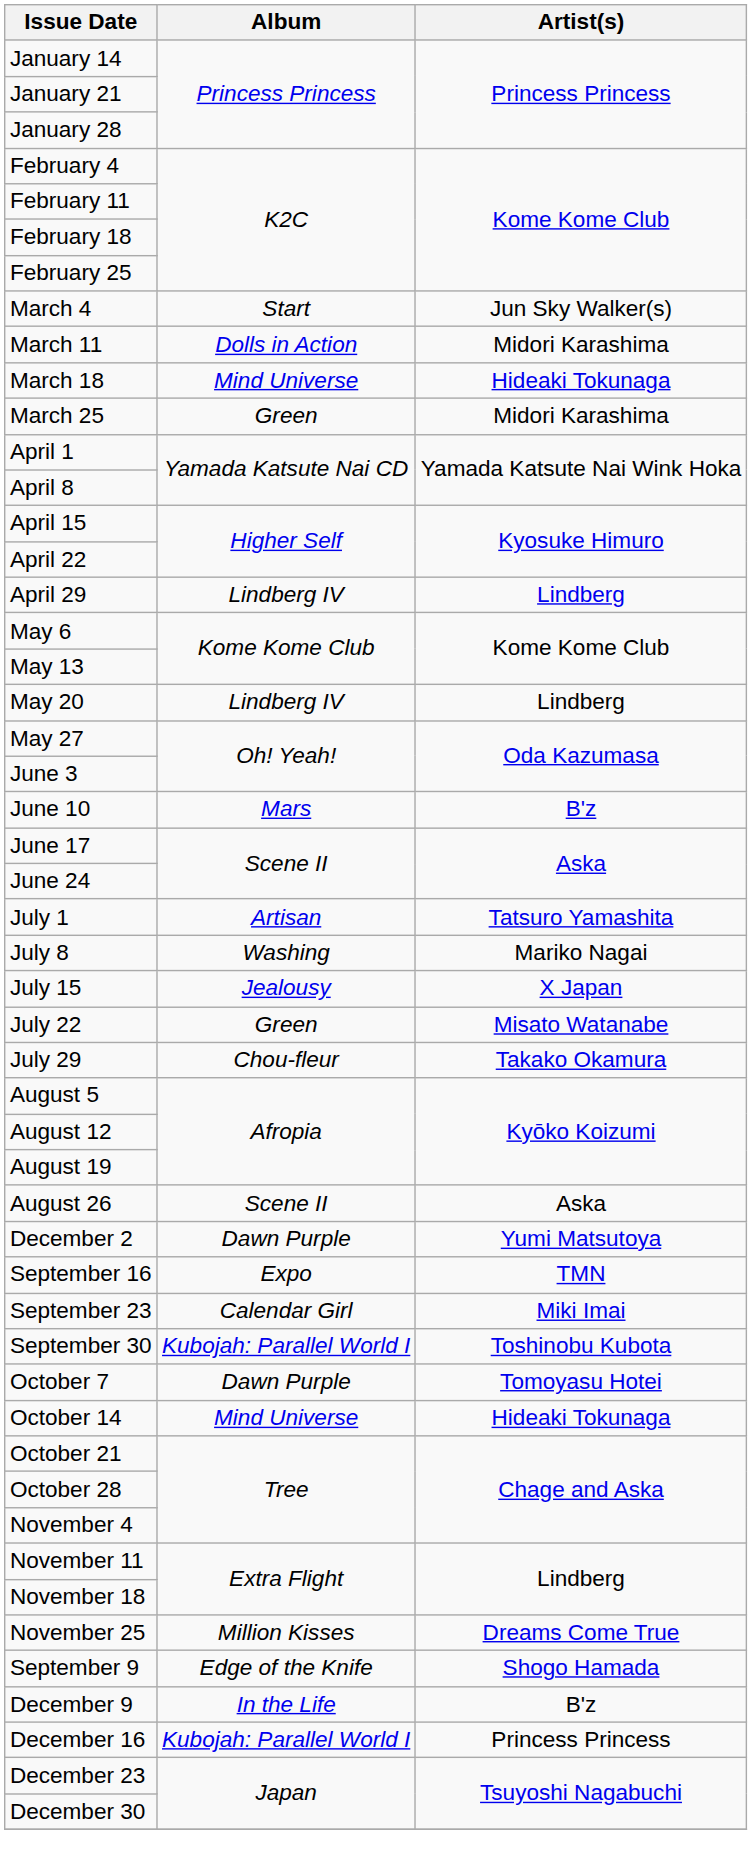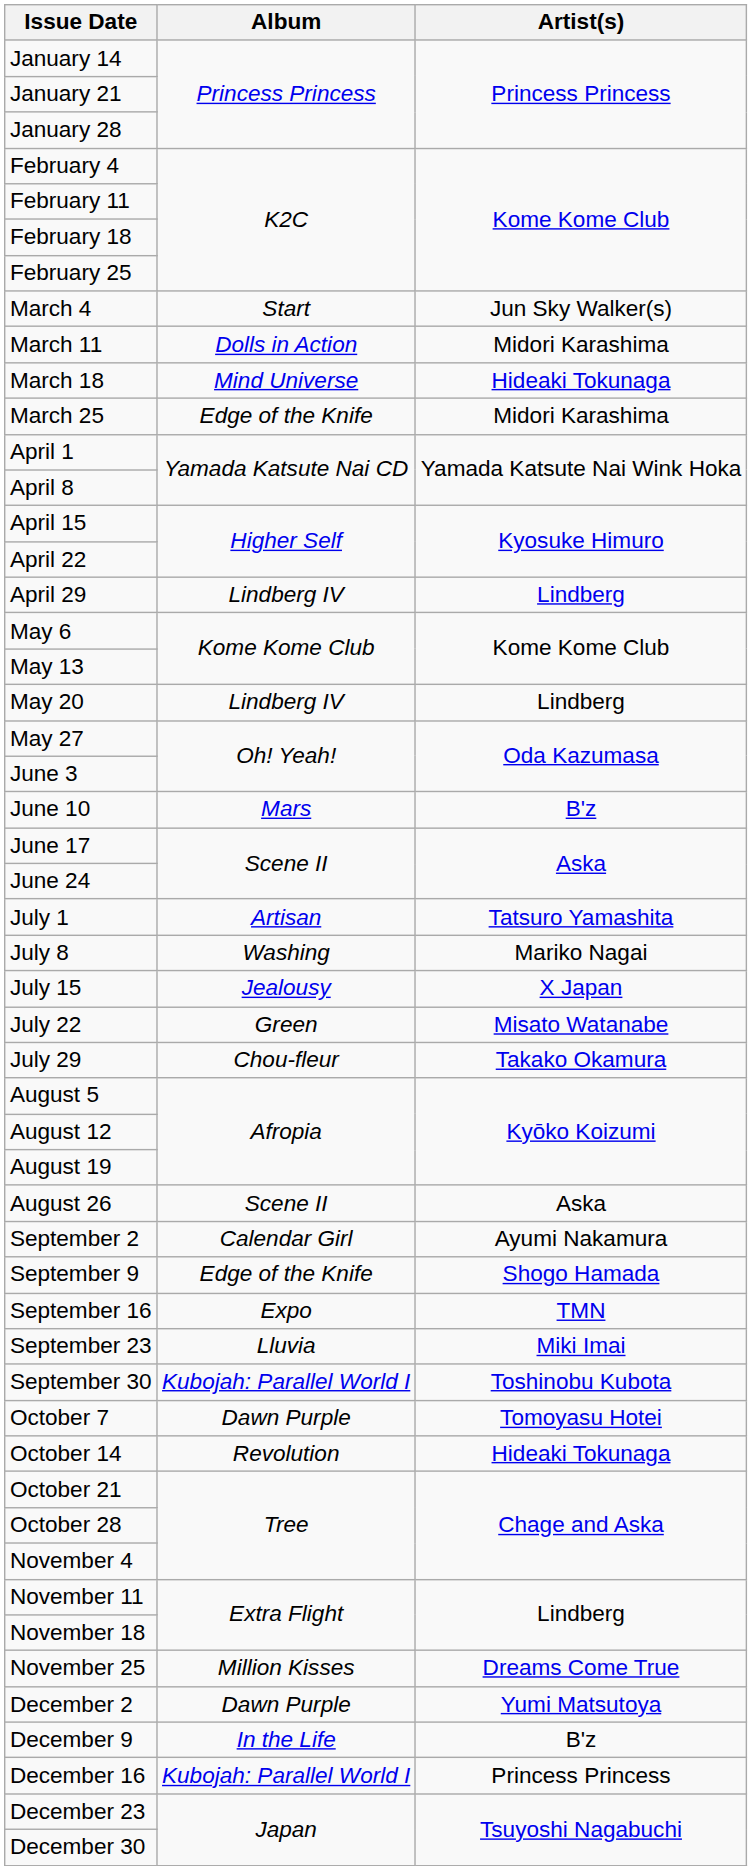 <table class="wikitable">
 <tr>
 <th style="text-align: center;">Issue Date</th>
 <th style="text-align: center;">Album</th>
 <th style="text-align: center;">Artist(s)</th>
 </tr>
 <tr>
 <td>January 14</td>
 <td style="text-align: center;" rowspan="3"><em><a href='#'>Princess Princess</a></em></td>
 <td style="text-align: center;" rowspan="3"><a href='#'>Princess Princess</a></td>
 </tr>
 <tr>
 <td>January 21</td>
 </tr>
 <tr>
 <td>January 28</td>
 </tr>
 <tr>
 <td>February 4</td>
 <td style="text-align: center;" rowspan="4"><em>K2C</em></td>
 <td style="text-align: center;" rowspan="4"><a href='#'>Kome Kome Club</a></td>
 </tr>
 <tr>
 <td>February 11</td>
 </tr>
 <tr>
 <td>February 18</td>
 </tr>
 <tr>
 <td>February 25</td>
 </tr>
 <tr>
 <td>March 4</td>
 <td style="text-align: center;"><em>Start</em></td>
 <td style="text-align: center;">Jun Sky Walker(s)</td>
 </tr>
 <tr>
 <td>March 11</td>
 <td style="text-align: center;"><em><a href='#'>Dolls in Action</a></em></td>
 <td style="text-align: center;">Midori Karashima</td>
 </tr>
 <tr>
 <td>March 18</td>
 <td style="text-align: center;"><em><a href='#'>Mind Universe</a></em></td>
 <td style="text-align: center;"><a href='#'>Hideaki Tokunaga</a></td>
 </tr>
 <tr>
 <td>March 25</td>
-<td style="text-align: center;"><em>Green</em></td>
+<td style="text-align: center;"><em>Edge of the Knife</em></td>
 <td style="text-align: center;">Midori Karashima</td>
 </tr>
 <tr>
 <td>April 1</td>
 <td style="text-align: center;" rowspan="2"><em>Yamada Katsute Nai CD</em></td>
 <td style="text-align: center;" rowspan="2">Yamada Katsute Nai Wink Hoka</td>
 </tr>
 <tr>
 <td>April 8</td>
 </tr>
 <tr>
 <td>April 15</td>
 <td style="text-align: center;" rowspan="2"><em><a href='#'>Higher Self</a></em></td>
 <td style="text-align: center;" rowspan="2"><a href='#'>Kyosuke Himuro</a></td>
 </tr>
 <tr>
 <td>April 22</td>
 </tr>
 <tr>
 <td>April 29</td>
 <td style="text-align: center;"><em>Lindberg IV</em></td>
 <td style="text-align: center;"><a href='#'>Lindberg</a></td>
 </tr>
 <tr>
 <td>May 6</td>
 <td style="text-align: center;" rowspan="2"><em>Kome Kome Club</em></td>
 <td style="text-align: center;" rowspan="2">Kome Kome Club</td>
 </tr>
 <tr>
 <td>May 13</td>
 </tr>
 <tr>
 <td>May 20</td>
 <td style="text-align: center;"><em>Lindberg IV</em></td>
 <td style="text-align: center;">Lindberg</td>
 </tr>
 <tr>
 <td>May 27</td>
 <td style="text-align: center;" rowspan="2"><em>Oh! Yeah!</em></td>
 <td style="text-align: center;" rowspan="2"><a href='#'>Oda Kazumasa</a></td>
 </tr>
 <tr>
 <td>June 3</td>
 </tr>
 <tr>
 <td>June 10</td>
 <td style="text-align: center;"><em><a href='#'>Mars</a></em></td>
 <td style="text-align: center;"><a href='#'>B'z</a></td>
 </tr>
 <tr>
 <td>June 17</td>
 <td style="text-align: center;" rowspan="2"><em>Scene II</em></td>
 <td style="text-align: center;" rowspan="2"><a href='#'>Aska</a></td>
 </tr>
 <tr>
 <td>June 24</td>
 </tr>
 <tr>
 <td>July 1</td>
 <td style="text-align: center;"><em><a href='#'>Artisan</a></em></td>
 <td style="text-align: center;"><a href='#'>Tatsuro Yamashita</a></td>
 </tr>
 <tr>
 <td>July 8</td>
 <td style="text-align: center;"><em>Washing</em></td>
 <td style="text-align: center;">Mariko Nagai</td>
 </tr>
 <tr>
 <td>July 15</td>
 <td style="text-align: center;"><em><a href='#'>Jealousy</a></em></td>
 <td style="text-align: center;"><a href='#'>X Japan</a></td>
 </tr>
 <tr>
 <td>July 22</td>
 <td style="text-align: center;"><em>Green</em></td>
 <td style="text-align: center;"><a href='#'>Misato Watanabe</a></td>
 </tr>
 <tr>
 <td>July 29</td>
 <td style="text-align: center;"><em>Chou-fleur</em></td>
 <td style="text-align: center;"><a href='#'>Takako Okamura</a></td>
 </tr>
 <tr>
 <td>August 5</td>
 <td style="text-align: center;" rowspan="3"><em>Afropia</em></td>
 <td style="text-align: center;" rowspan="3"><a href='#'>Kyōko Koizumi</a></td>
 </tr>
 <tr>
 <td>August 12</td>
 </tr>
 <tr>
 <td>August 19</td>
 </tr>
 <tr>
 <td>August 26</td>
 <td style="text-align: center;"><em>Scene II</em></td>
 <td style="text-align: center;">Aska</td>
 </tr>
 <tr>
-<td>December 2</td>
-<td style="text-align: center;"><em>Dawn Purple</em></td>
-<td style="text-align: center;"><a href='#'>Yumi Matsutoya</a></td>
+<td>September 2</td>
+<td style="text-align: center;"><em>Calendar Girl</em></td>
+<td style="text-align: center;">Ayumi Nakamura</td>
+</tr>
+<tr>
+<td>September 9</td>
+<td style="text-align: center;"><em>Edge of the Knife</em></td>
+<td style="text-align: center;"><a href='#'>Shogo Hamada</a></td>
 </tr>
 <tr>
 <td>September 16</td>
 <td style="text-align: center;"><em>Expo</em></td>
 <td style="text-align: center;"><a href='#'>TMN</a></td>
 </tr>
 <tr>
 <td>September 23</td>
-<td style="text-align: center;"><em>Calendar Girl</em></td>
+<td style="text-align: center;"><em>Lluvia</em></td>
 <td style="text-align: center;"><a href='#'>Miki Imai</a></td>
 </tr>
 <tr>
 <td>September 30</td>
 <td style="text-align: center;"><em><a href='#'>Kubojah: Parallel World I</a></em></td>
 <td style="text-align: center;"><a href='#'>Toshinobu Kubota</a></td>
 </tr>
 <tr>
 <td>October 7</td>
 <td style="text-align: center;"><em>Dawn Purple</em></td>
 <td style="text-align: center;"><a href='#'>Tomoyasu Hotei</a></td>
 </tr>
 <tr>
 <td>October 14</td>
-<td style="text-align: center;"><em><a href='#'>Mind Universe</a></em></td>
+<td style="text-align: center;"><em>Revolution</em></td>
 <td style="text-align: center;"><a href='#'>Hideaki Tokunaga</a></td>
 </tr>
 <tr>
 <td>October 21</td>
 <td style="text-align: center;" rowspan="3"><em>Tree</em></td>
 <td style="text-align: center;" rowspan="3"><a href='#'>Chage and Aska</a></td>
 </tr>
 <tr>
 <td>October 28</td>
 </tr>
 <tr>
 <td>November 4</td>
 </tr>
 <tr>
 <td>November 11</td>
 <td style="text-align: center;" rowspan="2"><em>Extra Flight</em></td>
 <td style="text-align: center;" rowspan="2">Lindberg</td>
 </tr>
 <tr>
 <td>November 18</td>
 </tr>
 <tr>
 <td>November 25</td>
 <td style="text-align: center;"><em>Million Kisses</em></td>
 <td style="text-align: center;"><a href='#'>Dreams Come True</a></td>
 </tr>
 <tr>
-<td>September 9</td>
-<td style="text-align: center;"><em>Edge of the Knife</em></td>
-<td style="text-align: center;"><a href='#'>Shogo Hamada</a></td>
+<td>December 2</td>
+<td style="text-align: center;"><em>Dawn Purple</em></td>
+<td style="text-align: center;"><a href='#'>Yumi Matsutoya</a></td>
 </tr>
 <tr>
 <td>December 9</td>
 <td style="text-align: center;"><em><a href='#'>In the Life</a></em></td>
 <td style="text-align: center;">B'z</td>
 </tr>
 <tr>
 <td>December 16</td>
 <td style="text-align: center;"><em><a href='#'>Kubojah: Parallel World I</a></em></td>
 <td style="text-align: center;">Princess Princess</td>
 </tr>
 <tr>
 <td>December 23</td>
 <td style="text-align: center;" rowspan="2"><em>Japan</em></td>
 <td style="text-align: center;" rowspan="2"><a href='#'>Tsuyoshi Nagabuchi</a></td>
 </tr>
 <tr>
 <td>December 30</td>
 </tr>
 <tr>
 </tr>
 </table>
